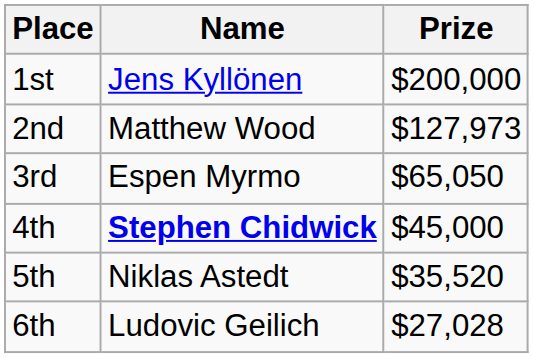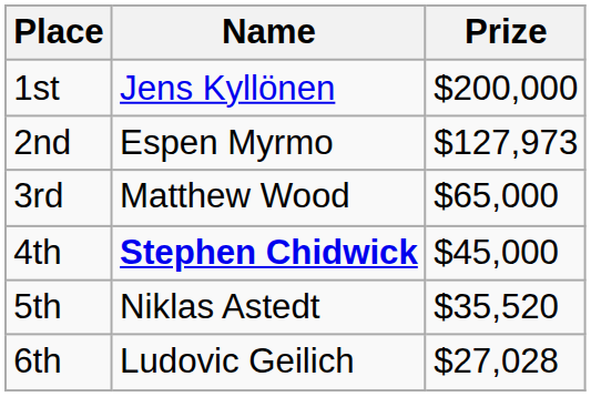 <table class="wikitable">
 <tr>
 <th>Place</th>
 <th>Name</th>
 <th>Prize</th>
 </tr>
 <tr>
 <td>1st</td>
 <td> <a href='#'>Jens Kyllönen</a></td>
 <td>$200,000</td>
 </tr>
 <tr>
 <td>2nd</td>
-<td> Matthew Wood</td>
+<td> Espen Myrmo</td>
 <td>$127,973</td>
 </tr>
 <tr>
 <td>3rd</td>
-<td> Espen Myrmo</td>
-<td>$65,050</td>
+<td> Matthew Wood</td>
+<td>$65,000</td>
 </tr>
 <tr>
 <td>4th</td>
 <td><strong> <a href='#'>Stephen Chidwick</a></strong></td>
 <td>$45,000</td>
 </tr>
 <tr>
 <td>5th</td>
 <td> Niklas Astedt</td>
 <td>$35,520</td>
 </tr>
 <tr>
 <td>6th</td>
 <td> Ludovic Geilich</td>
 <td>$27,028</td>
 </tr>
 </table>
